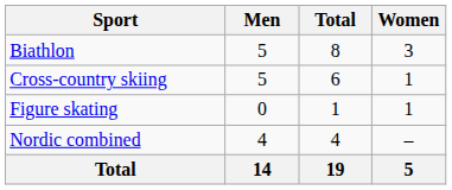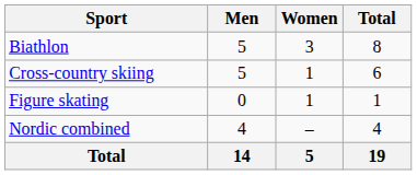 <table class="wikitable sortable" style="text-align:center;">
 <tr>
 <th width=180>Sport</th>
 <th width=55>Men</th>
+<th width=55>Women</th>
 <th width=55>Total</th>
-<th width=55>Women</th>
 </tr>
 <tr>
 <td align=left><a href='#'>Biathlon</a></td>
 <td>5</td>
+<td>3</td>
 <td>8</td>
-<td>3</td>
 </tr>
 <tr>
 <td align=left><a href='#'>Cross-country skiing</a></td>
 <td>5</td>
+<td>1</td>
 <td>6</td>
-<td>1</td>
 </tr>
 <tr>
 <td align=left><a href='#'>Figure skating</a></td>
 <td>0</td>
 <td>1</td>
 <td>1</td>
 </tr>
 <tr>
 <td align=left><a href='#'>Nordic combined</a></td>
 <td>4</td>
+<td>–</td>
 <td>4</td>
-<td>–</td>
 </tr>
 <tr>
 <th>Total</th>
 <th>14</th>
+<th>5</th>
 <th>19</th>
-<th>5</th>
 </tr>
 </table>
